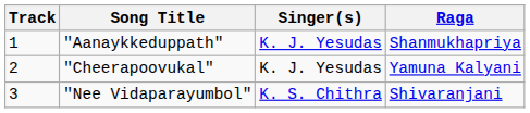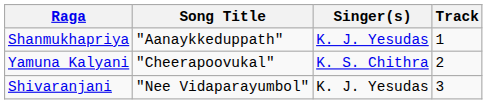 <table class="wikitable">
 <tr>
-<th>Track</th>
+<th><a href='#'>Raga</a></th>
 <th>Song Title</th>
 <th>Singer(s)</th>
-<th><a href='#'>Raga</a></th>
+<th>Track</th>
 </tr>
 <tr>
-<td>1</td>
+<td><a href='#'>Shanmukhapriya</a></td>
 <td>"Aanaykkeduppath"</td>
 <td><a href='#'>K. J. Yesudas</a></td>
-<td><a href='#'>Shanmukhapriya</a></td>
+<td>1</td>
 </tr>
 <tr>
+<td><a href='#'>Yamuna Kalyani</a></td>
+<td>"Cheerapoovukal"</td>
+<td><a href='#'>K. S. Chithra</a></td>
 <td>2</td>
-<td>"Cheerapoovukal"</td>
-<td>K. J. Yesudas</td>
-<td><a href='#'>Yamuna Kalyani</a></td>
 </tr>
 <tr>
+<td><a href='#'>Shivaranjani</a></td>
+<td>"Nee Vidaparayumbol"</td>
+<td>K. J. Yesudas</td>
 <td>3</td>
-<td>"Nee Vidaparayumbol"</td>
-<td><a href='#'>K. S. Chithra</a></td>
-<td><a href='#'>Shivaranjani</a></td>
 </tr>
 </table>
